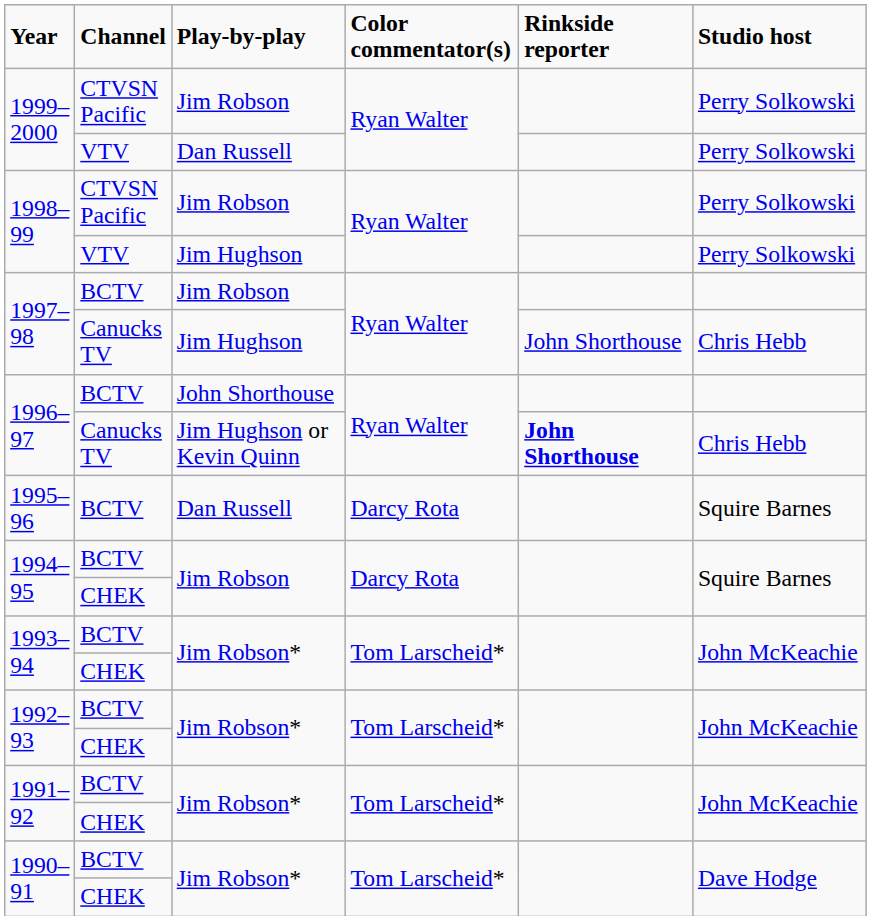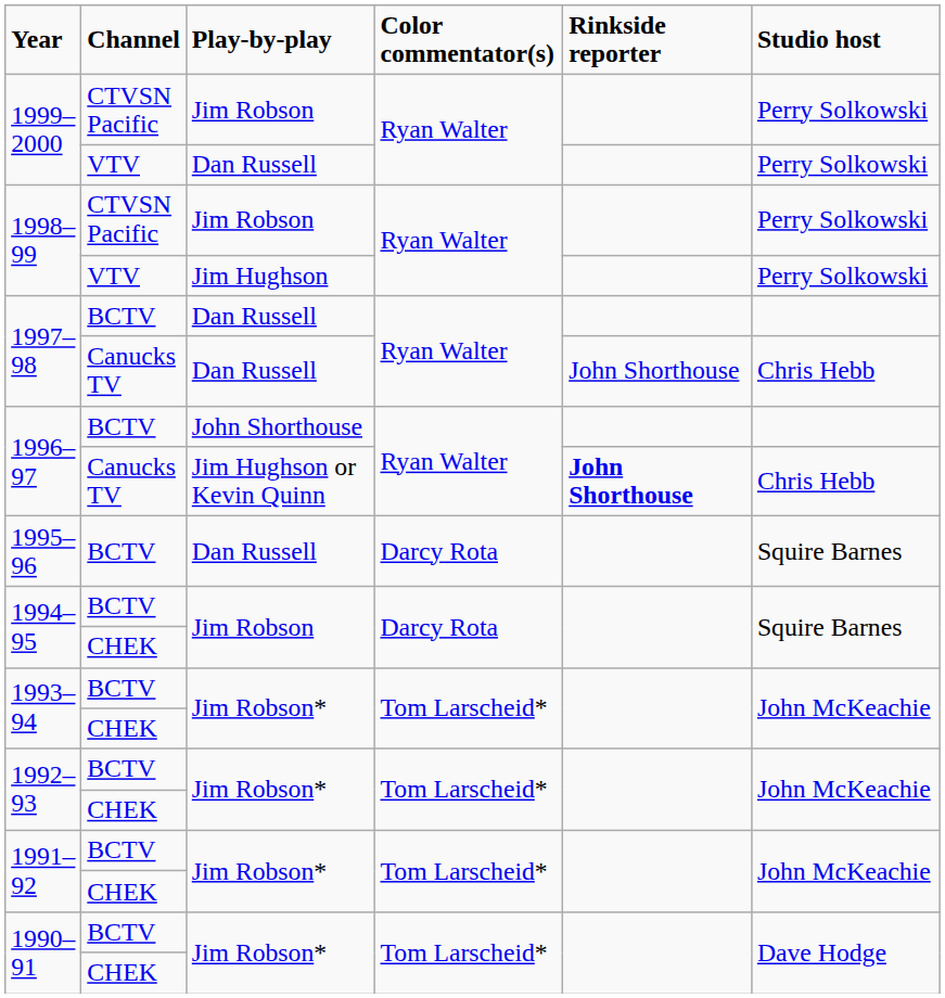 <table class="wikitable">
 <tr>
 <td width="40"><strong>Year</strong></td>
 <td width="40"><strong>Channel</strong></td>
 <td width="110"><strong>Play-by-play</strong></td>
 <td width="110"><strong>Color commentator(s)</strong></td>
 <td width="110"><strong>Rinkside reporter</strong></td>
 <td width="110"><strong>Studio host</strong></td>
 </tr>
 <tr>
 <td rowspan="2"><a href='#'>1999–2000</a></td>
 <td><a href='#'>CTVSN Pacific</a></td>
 <td><a href='#'>Jim Robson</a></td>
 <td rowspan="2"><a href='#'>Ryan Walter</a></td>
 <td></td>
 <td><a href='#'>Perry Solkowski</a></td>
 </tr>
 <tr>
 <td><a href='#'>VTV</a></td>
 <td><a href='#'>Dan Russell</a></td>
 <td></td>
 <td><a href='#'>Perry Solkowski</a></td>
 </tr>
 <tr>
 <td rowspan="2"><a href='#'>1998–99</a></td>
 <td><a href='#'>CTVSN Pacific</a></td>
 <td><a href='#'>Jim Robson</a></td>
 <td rowspan="2"><a href='#'>Ryan Walter</a></td>
 <td></td>
 <td><a href='#'>Perry Solkowski</a></td>
 </tr>
 <tr>
 <td><a href='#'>VTV</a></td>
 <td><a href='#'>Jim Hughson</a></td>
 <td></td>
 <td><a href='#'>Perry Solkowski</a></td>
 </tr>
 <tr>
 <td rowspan="2"><a href='#'>1997–98</a></td>
 <td><a href='#'>BCTV</a></td>
-<td><a href='#'>Jim Robson</a></td>
+<td><a href='#'>Dan Russell</a></td>
 <td rowspan="2"><a href='#'>Ryan Walter</a></td>
 <td></td>
 <td></td>
 </tr>
 <tr>
 <td><a href='#'>Canucks TV</a></td>
-<td><a href='#'>Jim Hughson</a></td>
+<td><a href='#'>Dan Russell</a></td>
 <td><a href='#'>John Shorthouse</a></td>
 <td><a href='#'>Chris Hebb</a></td>
 </tr>
 <tr>
 <td rowspan="2"><a href='#'>1996–97</a></td>
 <td><a href='#'>BCTV</a></td>
 <td><a href='#'>John Shorthouse</a></td>
 <td rowspan="2"><a href='#'>Ryan Walter</a></td>
 <td></td>
 <td></td>
 </tr>
 <tr>
 <td><a href='#'>Canucks TV</a></td>
 <td><a href='#'>Jim Hughson</a> or <a href='#'>Kevin Quinn</a></td>
 <td><strong><a href='#'>John Shorthouse</a></strong></td>
 <td><a href='#'>Chris Hebb</a></td>
 </tr>
 <tr>
 <td><a href='#'>1995–96</a></td>
 <td><a href='#'>BCTV</a></td>
 <td><a href='#'>Dan Russell</a></td>
 <td><a href='#'>Darcy Rota</a></td>
 <td></td>
 <td>Squire Barnes</td>
 </tr>
 <tr>
 <td rowspan="2"><a href='#'>1994–95</a></td>
 <td><a href='#'>BCTV</a></td>
 <td rowspan="2"><a href='#'>Jim Robson</a></td>
 <td rowspan="2"><a href='#'>Darcy Rota</a></td>
 <td rowspan="2"></td>
 <td rowspan="2">Squire Barnes</td>
 </tr>
 <tr>
 <td><a href='#'>CHEK</a></td>
 </tr>
 <tr>
 <td rowspan="2"><a href='#'>1993–94</a></td>
 <td><a href='#'>BCTV</a></td>
 <td rowspan="2"><a href='#'>Jim Robson</a>*</td>
 <td rowspan="2"><a href='#'>Tom Larscheid</a>*</td>
 <td rowspan="2"></td>
 <td rowspan="2"><a href='#'>John McKeachie</a></td>
 </tr>
 <tr>
 <td><a href='#'>CHEK</a></td>
 </tr>
 <tr>
 <td rowspan="2"><a href='#'>1992–93</a></td>
 <td><a href='#'>BCTV</a></td>
 <td rowspan="2"><a href='#'>Jim Robson</a>*</td>
 <td rowspan="2"><a href='#'>Tom Larscheid</a>*</td>
 <td rowspan="2"></td>
 <td rowspan="2"><a href='#'>John McKeachie</a></td>
 </tr>
 <tr>
 <td><a href='#'>CHEK</a></td>
 </tr>
 <tr>
 <td rowspan="2"><a href='#'>1991–92</a></td>
 <td><a href='#'>BCTV</a></td>
 <td rowspan="2"><a href='#'>Jim Robson</a>*</td>
 <td rowspan="2"><a href='#'>Tom Larscheid</a>*</td>
 <td rowspan="2"></td>
 <td rowspan="2"><a href='#'>John McKeachie</a></td>
 </tr>
 <tr>
 <td><a href='#'>CHEK</a></td>
 </tr>
 <tr>
 <td rowspan="2"><a href='#'>1990–91</a></td>
 <td><a href='#'>BCTV</a></td>
 <td rowspan="2"><a href='#'>Jim Robson</a>*</td>
 <td rowspan="2"><a href='#'>Tom Larscheid</a>*</td>
 <td rowspan="2"></td>
 <td rowspan="2"><a href='#'>Dave Hodge</a></td>
 </tr>
 <tr>
 <td><a href='#'>CHEK</a></td>
 </tr>
 </table>
